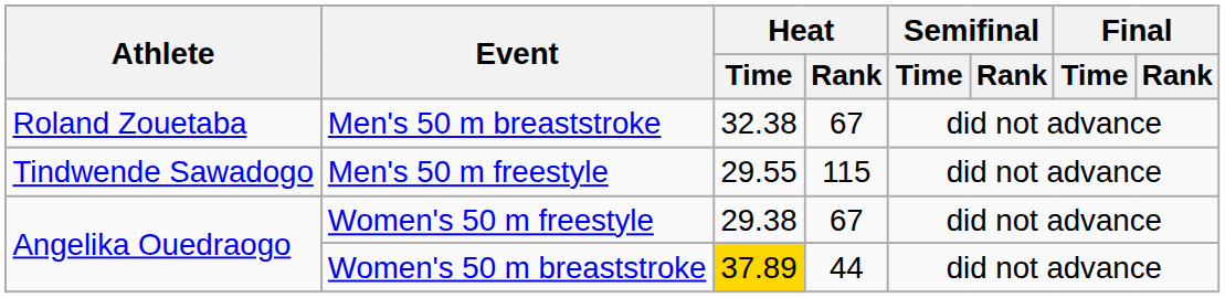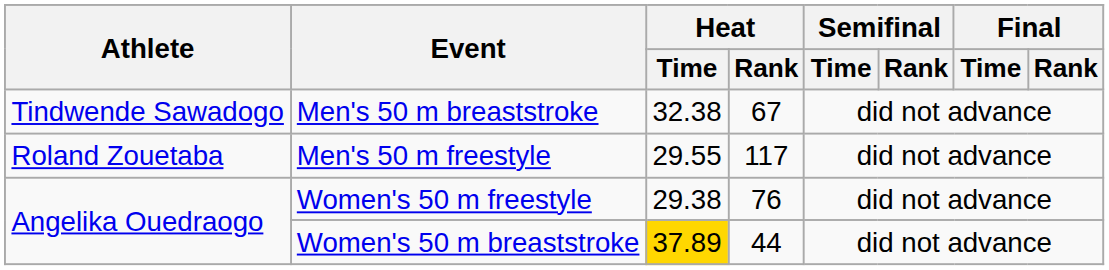 <table class=wikitable style="font-size:90%">
 <tr>
 <th rowspan="2">Athlete</th>
 <th rowspan="2">Event</th>
 <th colspan="2">Heat</th>
 <th colspan="2">Semifinal</th>
 <th colspan="2">Final</th>
 </tr>
 <tr style="font-size:95%">
 <th>Time</th>
 <th>Rank</th>
 <th>Time</th>
 <th>Rank</th>
 <th>Time</th>
 <th>Rank</th>
 </tr>
 <tr align=center>
-<td align=left><a href='#'>Roland Zouetaba</a></td>
+<td align=left><a href='#'>Tindwende Sawadogo</a></td>
 <td align=left><a href='#'>Men's 50 m breaststroke</a></td>
 <td>32.38</td>
 <td>67</td>
 <td colspan=4>did not advance</td>
 </tr>
 <tr align=center>
-<td align=left><a href='#'>Tindwende Sawadogo</a></td>
+<td align=left><a href='#'>Roland Zouetaba</a></td>
 <td align=left><a href='#'>Men's 50 m freestyle</a></td>
 <td>29.55</td>
-<td>115</td>
+<td>117</td>
 <td colspan=4>did not advance</td>
 </tr>
 <tr align=center>
 <td align=left rowspan=2><a href='#'>Angelika Ouedraogo</a></td>
 <td align=left><a href='#'>Women's 50 m freestyle</a></td>
 <td>29.38</td>
-<td>67</td>
+<td>76</td>
 <td colspan=4>did not advance</td>
 </tr>
 <tr align=center>
 <td align=left><a href='#'>Women's 50 m breaststroke</a></td>
 <td style="background: gold;">37.89</td>
 <td>44</td>
 <td colspan=4>did not advance</td>
 </tr>
 </table>
